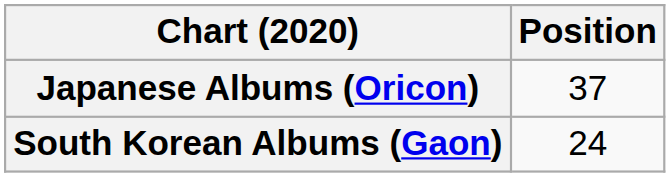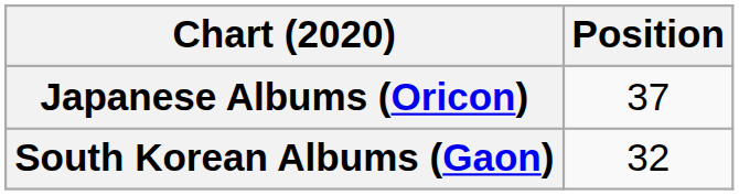 <table class="wikitable sortable plainrowheaders" style="text-align:center">
 <tr>
 <th>Chart (2020)</th>
 <th>Position</th>
 </tr>
 <tr>
 <th scope="row">Japanese Albums (<a href='#'>Oricon</a>)</th>
 <td>37</td>
 </tr>
 <tr>
 <th scope="row">South Korean Albums (<a href='#'>Gaon</a>)</th>
-<td>24</td>
+<td>32</td>
 </tr>
 </table>
